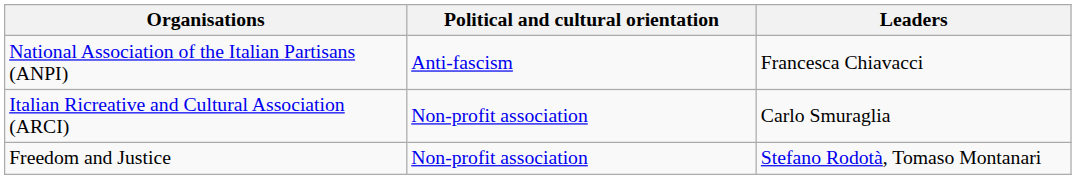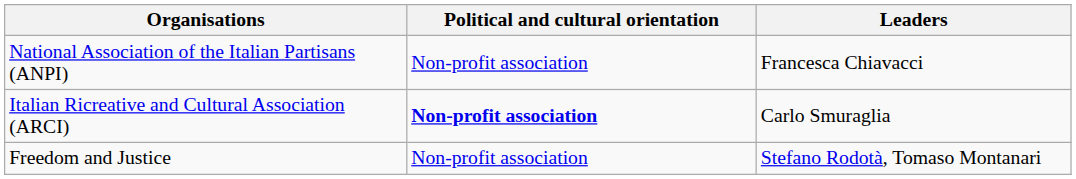 <table class="wikitable">
 <tr>
 <th width=23%>Organisations</th>
 <th width=20%>Political and cultural orientation</th>
 <th width=18%>Leaders</th>
 </tr>
 <tr>
 <td><a href='#'>National Association of the Italian Partisans</a> (ANPI)</td>
-<td><a href='#'>Anti-fascism</a></td>
+<td><a href='#'>Non-profit association</a></td>
 <td>Francesca Chiavacci</td>
 </tr>
 <tr>
 <td><a href='#'>Italian Ricreative and Cultural Association</a> (ARCI)</td>
-<td><a href='#'>Non-profit association</a></td>
+<td><strong><a href='#'>Non-profit association</a></strong></td>
 <td>Carlo Smuraglia</td>
 </tr>
 <tr>
 <td>Freedom and Justice</td>
 <td><a href='#'>Non-profit association</a></td>
 <td><a href='#'>Stefano Rodotà</a>, Tomaso Montanari</td>
 </tr>
 </table>
